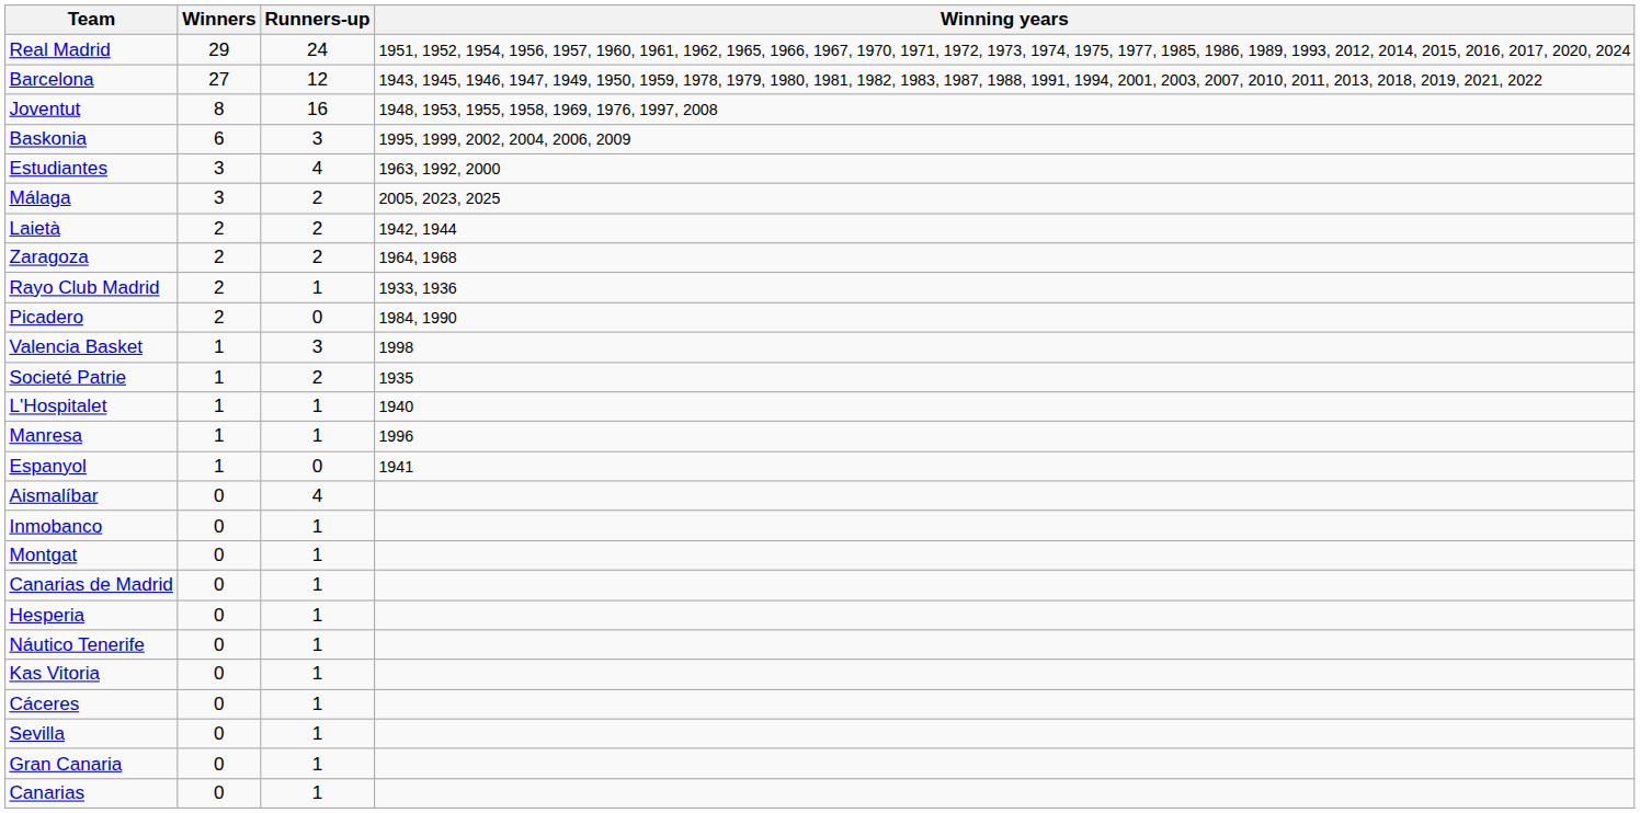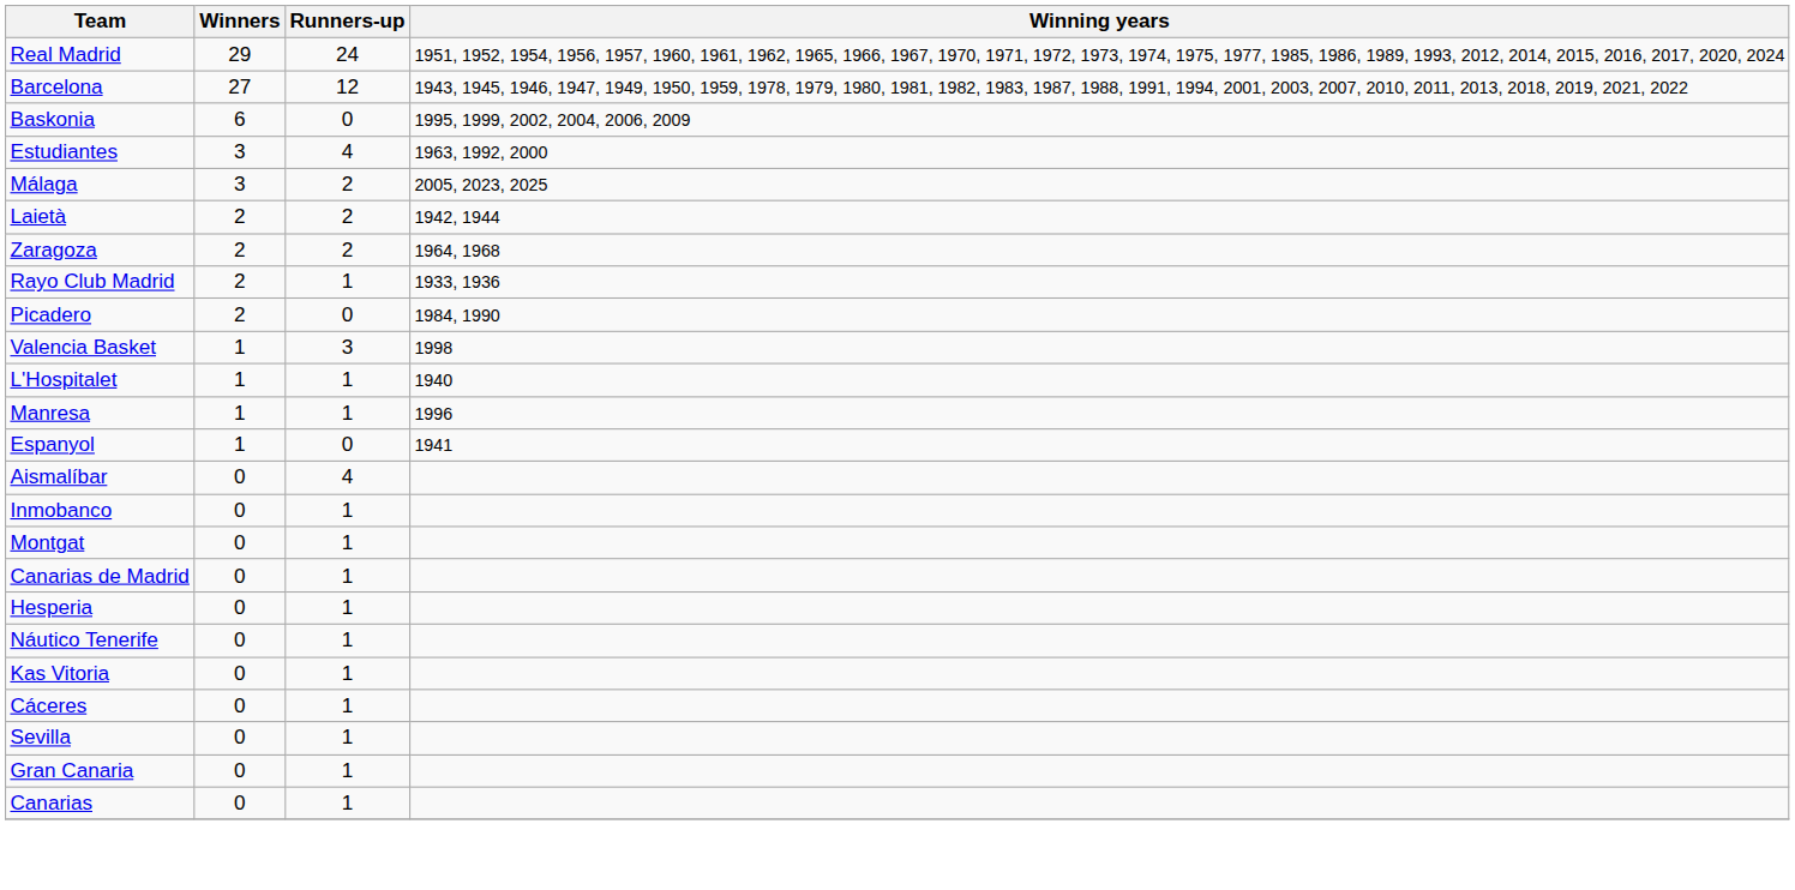 <table class="wikitable">
 <tr>
 <th width=140>Team</th>
 <th>Winners</th>
 <th>Runners-up</th>
 <th>Winning years</th>
 </tr>
 <tr>
 <td><a href='#'>Real Madrid</a></td>
 <td align=center>29</td>
 <td align=center>24</td>
 <td><small>1951, 1952, 1954, 1956, 1957, 1960, 1961, 1962, 1965, 1966, 1967, 1970, 1971, 1972, 1973, 1974, 1975, 1977, 1985, 1986, 1989, 1993, 2012, 2014, 2015, 2016, 2017, 2020, 2024</small></td>
 </tr>
 <tr>
 <td><a href='#'>Barcelona</a></td>
 <td align=center>27</td>
 <td align=center>12</td>
 <td><small>1943, 1945, 1946, 1947, 1949, 1950, 1959, 1978, 1979, 1980, 1981, 1982, 1983, 1987, 1988, 1991, 1994, 2001, 2003, 2007, 2010, 2011, 2013, 2018, 2019, 2021, 2022</small></td>
 </tr>
 <tr>
-<td><a href='#'>Joventut</a></td>
-<td align=center>8</td>
-<td align=center>16</td>
-<td><small>1948, 1953, 1955, 1958, 1969, 1976, 1997, 2008</small></td>
-</tr>
-<tr>
 <td><a href='#'>Baskonia</a></td>
 <td align=center>6</td>
-<td align=center>3</td>
+<td align=center>0</td>
 <td><small>1995, 1999, 2002, 2004, 2006, 2009</small></td>
 </tr>
 <tr>
 <td><a href='#'>Estudiantes</a></td>
 <td align=center>3</td>
 <td align=center>4</td>
 <td><small>1963, 1992, 2000</small></td>
 </tr>
 <tr>
 <td><a href='#'>Málaga</a></td>
 <td align=center>3</td>
 <td align=center>2</td>
 <td><small>2005, 2023, 2025</small></td>
 </tr>
 <tr>
 <td><a href='#'>Laietà</a></td>
 <td align=center>2</td>
 <td align=center>2</td>
 <td><small>1942, 1944</small></td>
 </tr>
 <tr>
 <td><a href='#'>Zaragoza</a></td>
 <td align=center>2</td>
 <td align=center>2</td>
 <td><small>1964, 1968</small></td>
 </tr>
 <tr>
 <td><a href='#'>Rayo Club Madrid</a></td>
 <td align=center>2</td>
 <td align=center>1</td>
 <td><small>1933, 1936</small></td>
 </tr>
 <tr>
 <td><a href='#'>Picadero</a></td>
 <td align=center>2</td>
 <td align=center>0</td>
 <td><small>1984, 1990</small></td>
 </tr>
 <tr>
 <td><a href='#'>Valencia Basket</a></td>
 <td align=center>1</td>
 <td align=center>3</td>
 <td><small>1998</small></td>
-</tr>
-<tr>
-<td><a href='#'>Societé Patrie</a></td>
-<td align=center>1</td>
-<td align=center>2</td>
-<td><small>1935</small></td>
 </tr>
 <tr>
 <td><a href='#'>L'Hospitalet</a></td>
 <td align=center>1</td>
 <td align=center>1</td>
 <td><small>1940</small></td>
 </tr>
 <tr>
 <td><a href='#'>Manresa</a></td>
 <td align=center>1</td>
 <td align=center>1</td>
 <td><small>1996</small></td>
 </tr>
 <tr>
 <td><a href='#'>Espanyol</a></td>
 <td align=center>1</td>
 <td align=center>0</td>
 <td><small>1941</small></td>
 </tr>
 <tr>
 <td><a href='#'>Aismalíbar</a></td>
 <td align=center>0</td>
 <td align=center>4</td>
 <td></td>
 </tr>
 <tr>
 <td><a href='#'>Inmobanco</a></td>
 <td align=center>0</td>
 <td align=center>1</td>
 <td></td>
 </tr>
 <tr>
 <td><a href='#'>Montgat</a></td>
 <td align=center>0</td>
 <td align=center>1</td>
 <td></td>
 </tr>
 <tr>
 <td><a href='#'>Canarias de Madrid</a></td>
 <td align=center>0</td>
 <td align=center>1</td>
 <td></td>
 </tr>
 <tr>
 <td><a href='#'>Hesperia</a></td>
 <td align=center>0</td>
 <td align=center>1</td>
 <td></td>
 </tr>
 <tr>
 <td><a href='#'>Náutico Tenerife</a></td>
 <td align=center>0</td>
 <td align=center>1</td>
 <td></td>
 </tr>
 <tr>
 <td><a href='#'>Kas Vitoria</a></td>
 <td align=center>0</td>
 <td align=center>1</td>
 <td></td>
 </tr>
 <tr>
 <td><a href='#'>Cáceres</a></td>
 <td align=center>0</td>
 <td align=center>1</td>
 <td></td>
 </tr>
 <tr>
 <td><a href='#'>Sevilla</a></td>
 <td align=center>0</td>
 <td align=center>1</td>
 <td></td>
 </tr>
 <tr>
 <td><a href='#'>Gran Canaria</a></td>
 <td align=center>0</td>
 <td align=center>1</td>
 <td></td>
 </tr>
 <tr>
 <td><a href='#'>Canarias</a></td>
 <td align=center>0</td>
 <td align=center>1</td>
 <td></td>
 </tr>
 <tr>
 </tr>
 </table>
